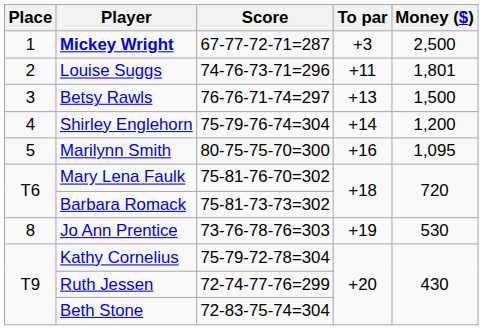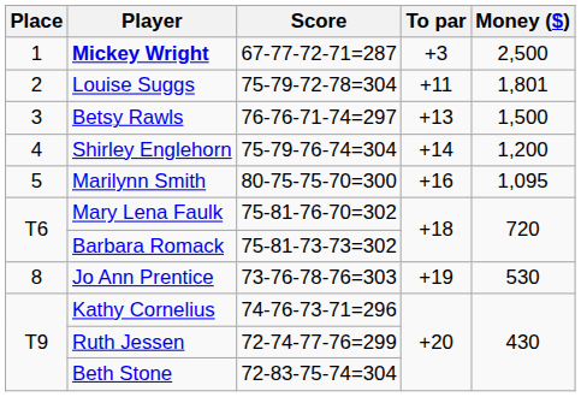 <table class="wikitable">
 <tr>
 <th>Place</th>
 <th>Player</th>
 <th>Score</th>
 <th>To par</th>
 <th>Money (<a href='#'>$</a>)</th>
 </tr>
 <tr>
 <td align=center>1</td>
 <td> <strong><a href='#'>Mickey Wright</a></strong></td>
 <td>67-77-72-71=287</td>
 <td align=center>+3</td>
 <td align=center>2,500</td>
 </tr>
 <tr>
 <td align=center>2</td>
 <td> <a href='#'>Louise Suggs</a></td>
-<td>74-76-73-71=296</td>
+<td>75-79-72-78=304</td>
 <td align=center>+11</td>
 <td align=center>1,801</td>
 </tr>
 <tr>
 <td align=center>3</td>
 <td> <a href='#'>Betsy Rawls</a></td>
 <td>76-76-71-74=297</td>
 <td align=center>+13</td>
 <td align=center>1,500</td>
 </tr>
 <tr>
 <td align=center>4</td>
 <td> <a href='#'>Shirley Englehorn</a></td>
 <td>75-79-76-74=304</td>
 <td align=center>+14</td>
 <td align=center>1,200</td>
 </tr>
 <tr>
 <td align=center>5</td>
 <td> <a href='#'>Marilynn Smith</a></td>
 <td>80-75-75-70=300</td>
 <td align=center>+16</td>
 <td align=center>1,095</td>
 </tr>
 <tr>
 <td align=center rowspan=2>T6</td>
 <td> <a href='#'>Mary Lena Faulk</a></td>
 <td>75-81-76-70=302</td>
 <td align=center rowspan=2>+18</td>
 <td align=center rowspan=2>720</td>
 </tr>
 <tr>
 <td> <a href='#'>Barbara Romack</a></td>
 <td>75-81-73-73=302</td>
 </tr>
 <tr>
 <td align=center>8</td>
 <td> <a href='#'>Jo Ann Prentice</a></td>
 <td>73-76-78-76=303</td>
 <td align=center>+19</td>
 <td align=center>530</td>
 </tr>
 <tr>
 <td align=center rowspan=3>T9</td>
 <td> <a href='#'>Kathy Cornelius</a></td>
-<td>75-79-72-78=304</td>
+<td>74-76-73-71=296</td>
 <td align=center rowspan=3>+20</td>
 <td align=center rowspan=3>430</td>
 </tr>
 <tr>
 <td> <a href='#'>Ruth Jessen</a></td>
 <td>72-74-77-76=299</td>
 </tr>
 <tr>
 <td> <a href='#'>Beth Stone</a></td>
 <td>72-83-75-74=304</td>
 </tr>
 </table>
